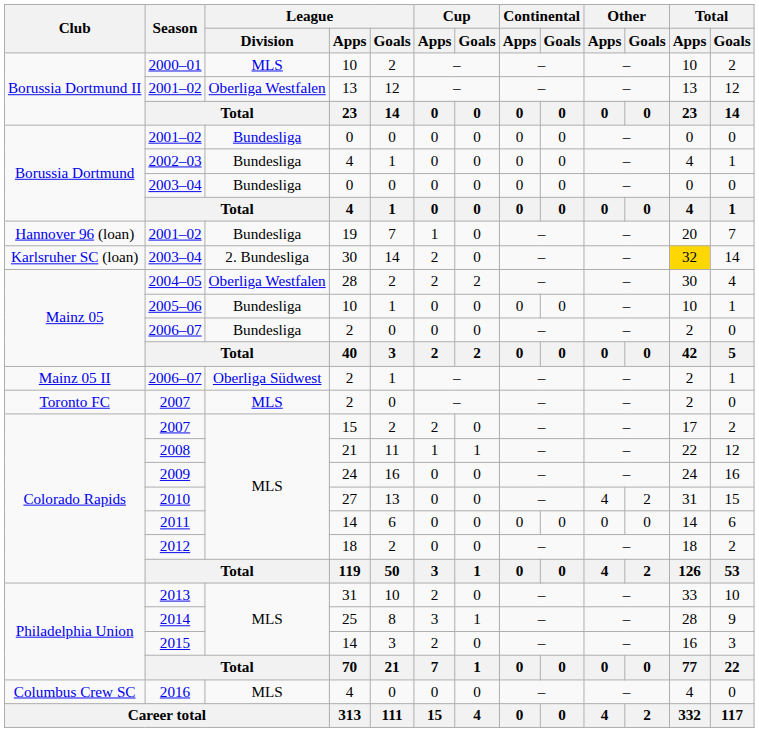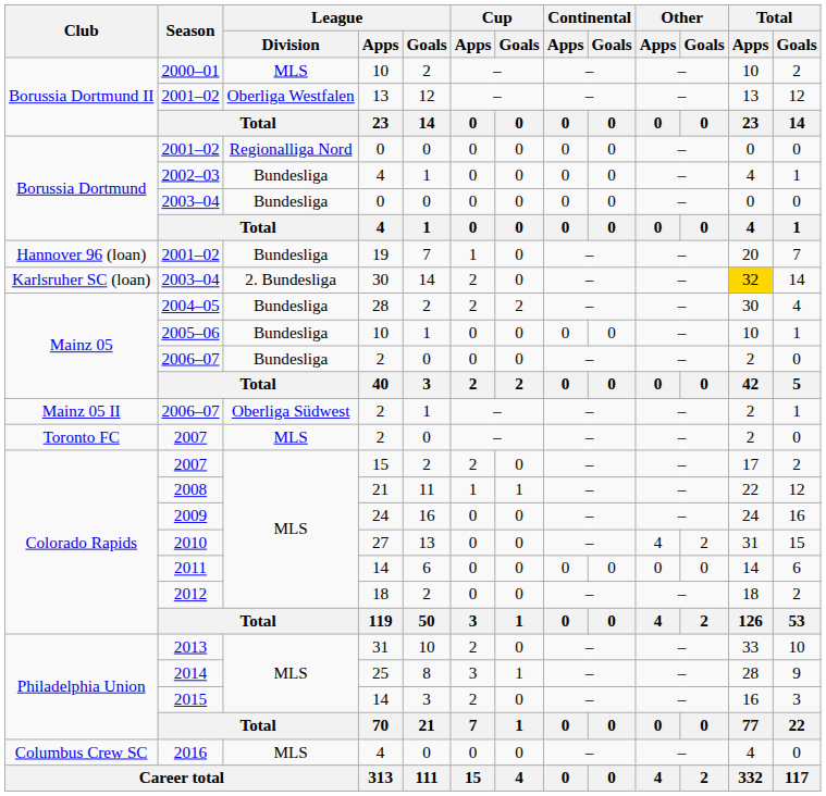 <table class="wikitable" style="text-align: center">
 <tr>
 <th rowspan="2">Club</th>
 <th rowspan="2">Season</th>
 <th colspan="3">League</th>
 <th colspan="2">Cup</th>
 <th colspan="2">Continental</th>
 <th colspan="2">Other</th>
 <th colspan="2">Total</th>
 </tr>
 <tr>
 <th>Division</th>
 <th>Apps</th>
 <th>Goals</th>
 <th>Apps</th>
 <th>Goals</th>
 <th>Apps</th>
 <th>Goals</th>
 <th>Apps</th>
 <th>Goals</th>
 <th>Apps</th>
 <th>Goals</th>
 </tr>
 <tr>
 <td rowspan="3"><a href='#'>Borussia Dortmund II</a></td>
 <td><a href='#'>2000–01</a></td>
 <td><a href='#'>MLS</a></td>
 <td>10</td>
 <td>2</td>
 <td colspan="2">–</td>
 <td colspan="2">–</td>
 <td colspan="2">–</td>
 <td>10</td>
 <td>2</td>
 </tr>
 <tr>
 <td><a href='#'>2001–02</a></td>
 <td><a href='#'>Oberliga Westfalen</a></td>
 <td>13</td>
 <td>12</td>
 <td colspan="2">–</td>
 <td colspan="2">–</td>
 <td colspan="2">–</td>
 <td>13</td>
 <td>12</td>
 </tr>
 <tr>
 <th colspan="2">Total</th>
 <th>23</th>
 <th>14</th>
 <th>0</th>
 <th>0</th>
 <th>0</th>
 <th>0</th>
 <th>0</th>
 <th>0</th>
 <th>23</th>
 <th>14</th>
 </tr>
 <tr>
 <td rowspan="4"><a href='#'>Borussia Dortmund</a></td>
 <td><a href='#'>2001–02</a></td>
-<td><a href='#'>Bundesliga</a></td>
+<td><a href='#'>Regionalliga Nord</a></td>
 <td>0</td>
 <td>0</td>
 <td>0</td>
 <td>0</td>
 <td>0</td>
 <td>0</td>
 <td colspan="2">–</td>
 <td>0</td>
 <td>0</td>
 </tr>
 <tr>
 <td><a href='#'>2002–03</a></td>
 <td>Bundesliga</td>
 <td>4</td>
 <td>1</td>
 <td>0</td>
 <td>0</td>
 <td>0</td>
 <td>0</td>
 <td colspan="2">–</td>
 <td>4</td>
 <td>1</td>
 </tr>
 <tr>
 <td><a href='#'>2003–04</a></td>
 <td>Bundesliga</td>
 <td>0</td>
 <td>0</td>
 <td>0</td>
 <td>0</td>
 <td>0</td>
 <td>0</td>
 <td colspan="2">–</td>
 <td>0</td>
 <td>0</td>
 </tr>
 <tr>
 <th colspan="2">Total</th>
 <th>4</th>
 <th>1</th>
 <th>0</th>
 <th>0</th>
 <th>0</th>
 <th>0</th>
 <th>0</th>
 <th>0</th>
 <th>4</th>
 <th>1</th>
 </tr>
 <tr>
 <td><a href='#'>Hannover 96</a> (loan)</td>
 <td><a href='#'>2001–02</a></td>
 <td>Bundesliga</td>
 <td>19</td>
 <td>7</td>
 <td>1</td>
 <td>0</td>
 <td colspan="2">–</td>
 <td colspan="2">–</td>
 <td>20</td>
 <td>7</td>
 </tr>
 <tr>
 <td><a href='#'>Karlsruher SC</a> (loan)</td>
 <td><a href='#'>2003–04</a></td>
 <td>2. Bundesliga</td>
 <td>30</td>
 <td>14</td>
 <td>2</td>
 <td>0</td>
 <td colspan="2">–</td>
 <td colspan="2">–</td>
 <td style="background: gold;">32</td>
 <td>14</td>
 </tr>
 <tr>
 <td rowspan="4"><a href='#'>Mainz 05</a></td>
 <td><a href='#'>2004–05</a></td>
-<td><a href='#'>Oberliga Westfalen</a></td>
+<td>Bundesliga</td>
 <td>28</td>
 <td>2</td>
 <td>2</td>
 <td>2</td>
 <td colspan="2">–</td>
 <td colspan="2">–</td>
 <td>30</td>
 <td>4</td>
 </tr>
 <tr>
 <td><a href='#'>2005–06</a></td>
 <td>Bundesliga</td>
 <td>10</td>
 <td>1</td>
 <td>0</td>
 <td>0</td>
 <td>0</td>
 <td>0</td>
 <td colspan="2">–</td>
 <td>10</td>
 <td>1</td>
 </tr>
 <tr>
 <td><a href='#'>2006–07</a></td>
 <td>Bundesliga</td>
 <td>2</td>
 <td>0</td>
 <td>0</td>
 <td>0</td>
 <td colspan="2">–</td>
 <td colspan="2">–</td>
 <td>2</td>
 <td>0</td>
 </tr>
 <tr>
 <th colspan="2">Total</th>
 <th>40</th>
 <th>3</th>
 <th>2</th>
 <th>2</th>
 <th>0</th>
 <th>0</th>
 <th>0</th>
 <th>0</th>
 <th>42</th>
 <th>5</th>
 </tr>
 <tr>
 <td><a href='#'>Mainz 05 II</a></td>
 <td><a href='#'>2006–07</a></td>
 <td><a href='#'>Oberliga Südwest</a></td>
 <td>2</td>
 <td>1</td>
 <td colspan="2">–</td>
 <td colspan="2">–</td>
 <td colspan="2">–</td>
 <td>2</td>
 <td>1</td>
 </tr>
 <tr>
 <td><a href='#'>Toronto FC</a></td>
 <td><a href='#'>2007</a></td>
 <td><a href='#'>MLS</a></td>
 <td>2</td>
 <td>0</td>
 <td colspan="2">–</td>
 <td colspan="2">–</td>
 <td colspan="2">–</td>
 <td>2</td>
 <td>0</td>
 </tr>
 <tr>
 <td rowspan=7><a href='#'>Colorado Rapids</a></td>
 <td><a href='#'>2007</a></td>
 <td rowspan=6>MLS</td>
 <td>15</td>
 <td>2</td>
 <td>2</td>
 <td>0</td>
 <td colspan="2">–</td>
 <td colspan="2">–</td>
 <td>17</td>
 <td>2</td>
 </tr>
 <tr>
 <td><a href='#'>2008</a></td>
 <td>21</td>
 <td>11</td>
 <td>1</td>
 <td>1</td>
 <td colspan="2">–</td>
 <td colspan="2">–</td>
 <td>22</td>
 <td>12</td>
 </tr>
 <tr>
 <td><a href='#'>2009</a></td>
 <td>24</td>
 <td>16</td>
 <td>0</td>
 <td>0</td>
 <td colspan="2">–</td>
 <td colspan="2">–</td>
 <td>24</td>
 <td>16</td>
 </tr>
 <tr>
 <td><a href='#'>2010</a></td>
 <td>27</td>
 <td>13</td>
 <td>0</td>
 <td>0</td>
 <td colspan="2">–</td>
 <td>4</td>
 <td>2</td>
 <td>31</td>
 <td>15</td>
 </tr>
 <tr>
 <td><a href='#'>2011</a></td>
 <td>14</td>
 <td>6</td>
 <td>0</td>
 <td>0</td>
 <td>0</td>
 <td>0</td>
 <td>0</td>
 <td>0</td>
 <td>14</td>
 <td>6</td>
 </tr>
 <tr>
 <td><a href='#'>2012</a></td>
 <td>18</td>
 <td>2</td>
 <td>0</td>
 <td>0</td>
 <td colspan="2">–</td>
 <td colspan="2">–</td>
 <td>18</td>
 <td>2</td>
 </tr>
 <tr>
 <th colspan="2">Total</th>
 <th>119</th>
 <th>50</th>
 <th>3</th>
 <th>1</th>
 <th>0</th>
 <th>0</th>
 <th>4</th>
 <th>2</th>
 <th>126</th>
 <th>53</th>
 </tr>
 <tr>
 <td rowspan="4"><a href='#'>Philadelphia Union</a></td>
 <td><a href='#'>2013</a></td>
 <td rowspan="3">MLS</td>
 <td>31</td>
 <td>10</td>
 <td>2</td>
 <td>0</td>
 <td colspan="2">–</td>
 <td colspan="2">–</td>
 <td>33</td>
 <td>10</td>
 </tr>
 <tr>
 <td><a href='#'>2014</a></td>
 <td>25</td>
 <td>8</td>
 <td>3</td>
 <td>1</td>
 <td colspan="2">–</td>
 <td colspan="2">–</td>
 <td>28</td>
 <td>9</td>
 </tr>
 <tr>
 <td><a href='#'>2015</a></td>
 <td>14</td>
 <td>3</td>
 <td>2</td>
 <td>0</td>
 <td colspan="2">–</td>
 <td colspan="2">–</td>
 <td>16</td>
 <td>3</td>
 </tr>
 <tr>
 <th colspan="2">Total</th>
 <th>70</th>
 <th>21</th>
 <th>7</th>
 <th>1</th>
 <th>0</th>
 <th>0</th>
 <th>0</th>
 <th>0</th>
 <th>77</th>
 <th>22</th>
 </tr>
 <tr>
 <td><a href='#'>Columbus Crew SC</a></td>
 <td><a href='#'>2016</a></td>
 <td>MLS</td>
 <td>4</td>
 <td>0</td>
 <td>0</td>
 <td>0</td>
 <td colspan="2">–</td>
 <td colspan="2">–</td>
 <td>4</td>
 <td>0</td>
 </tr>
 <tr>
 <th colspan="3">Career total</th>
 <th>313</th>
 <th>111</th>
 <th>15</th>
 <th>4</th>
 <th>0</th>
 <th>0</th>
 <th>4</th>
 <th>2</th>
 <th>332</th>
 <th>117</th>
 </tr>
 </table>
